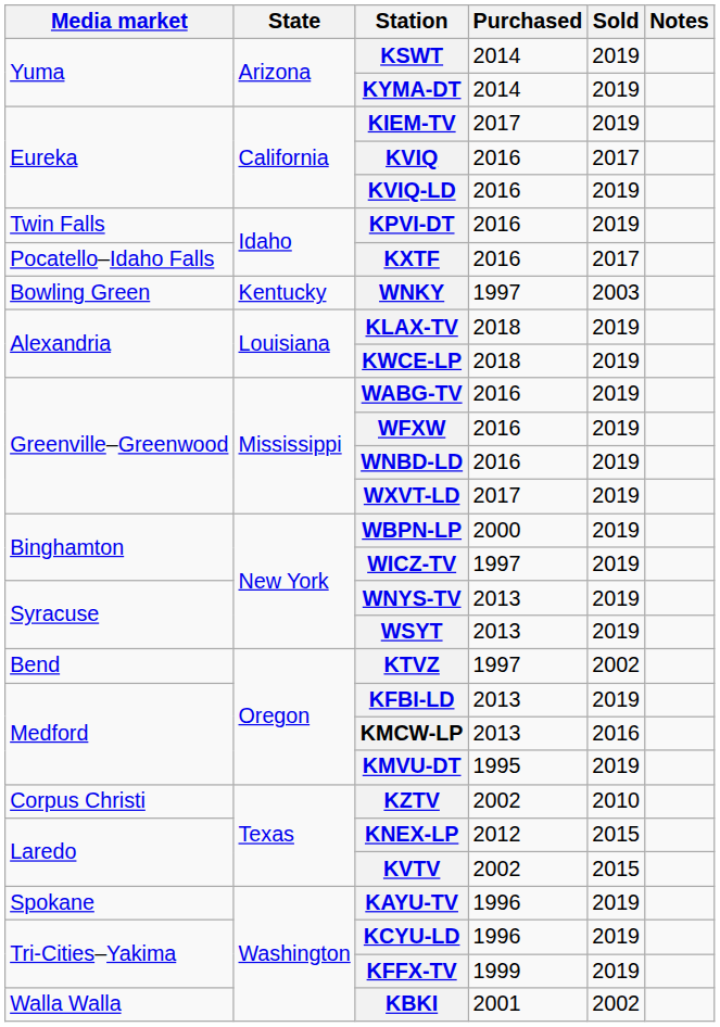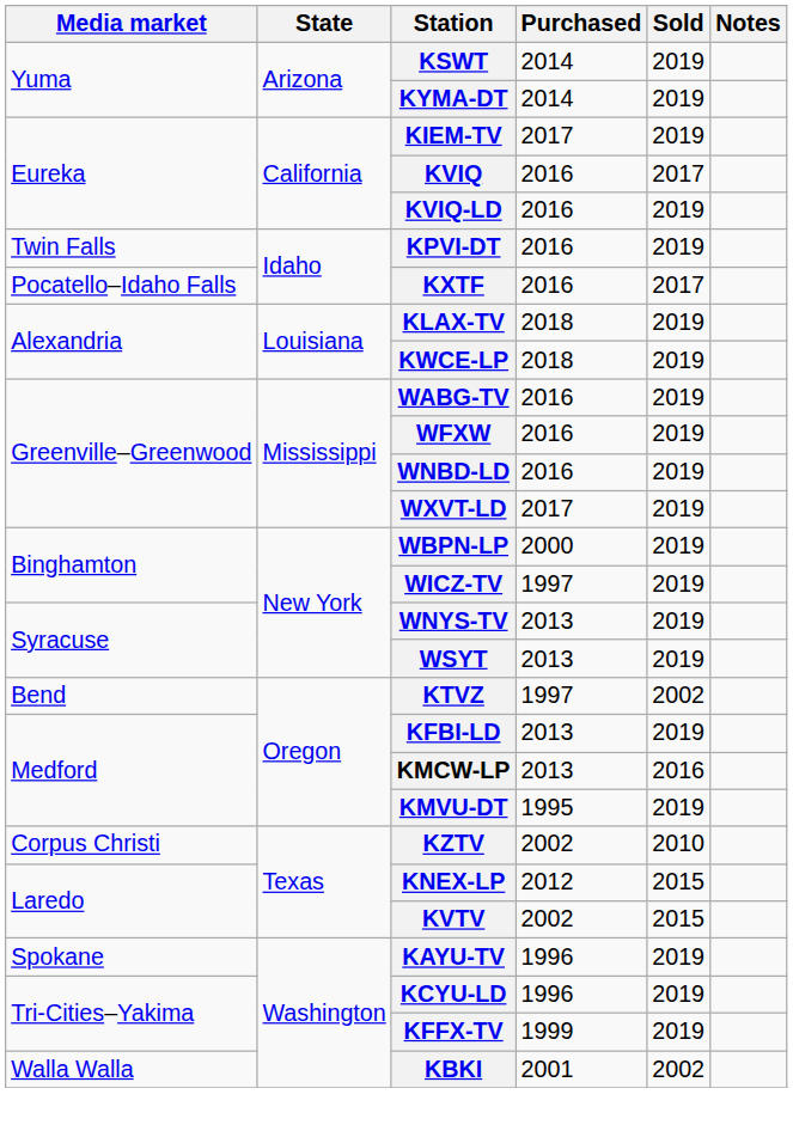 <table class="wikitable sortable">
 <tr>
 <th scope="col"><a href='#'>Media market</a></th>
 <th scope="col">State</th>
 <th scope="col">Station</th>
 <th scope="col">Purchased</th>
 <th scope="col">Sold</th>
 <th scope="col" class="unsortable">Notes</th>
 </tr>
 <tr>
 <td rowspan="2"><a href='#'>Yuma</a></td>
 <td rowspan="2"><a href='#'>Arizona</a></td>
 <th scope="row"><a href='#'>KSWT</a></th>
 <td>2014</td>
 <td>2019</td>
 <td></td>
 </tr>
 <tr>
 <th scope="row"><a href='#'>KYMA-DT</a></th>
 <td>2014</td>
 <td>2019</td>
 <td></td>
 </tr>
 <tr>
 <td rowspan="3"><a href='#'>Eureka</a></td>
 <td rowspan="3"><a href='#'>California</a></td>
 <th scope="row"><a href='#'>KIEM-TV</a></th>
 <td>2017</td>
 <td>2019</td>
 <td></td>
 </tr>
 <tr>
 <th scope="row"><a href='#'>KVIQ</a></th>
 <td>2016</td>
 <td>2017</td>
 <td></td>
 </tr>
 <tr>
 <th scope="row"><a href='#'>KVIQ-LD</a></th>
 <td>2016</td>
 <td>2019</td>
 <td></td>
 </tr>
 <tr>
 <td><a href='#'>Twin Falls</a></td>
 <td rowspan="2"><a href='#'>Idaho</a></td>
 <th scope="row"><a href='#'>KPVI-DT</a></th>
 <td>2016</td>
 <td>2019</td>
 <td></td>
 </tr>
 <tr>
 <td><a href='#'>Pocatello</a>–<a href='#'>Idaho Falls</a></td>
 <th scope="row"><a href='#'>KXTF</a></th>
 <td>2016</td>
 <td>2017</td>
-<td></td>
-</tr>
-<tr>
-<td><a href='#'>Bowling Green</a></td>
-<td><a href='#'>Kentucky</a></td>
-<th scope="row"><a href='#'>WNKY</a></th>
-<td>1997</td>
-<td>2003</td>
 <td></td>
 </tr>
 <tr>
 <td rowspan="2"><a href='#'>Alexandria</a></td>
 <td rowspan="2"><a href='#'>Louisiana</a></td>
 <th scope="row"><a href='#'>KLAX-TV</a></th>
 <td>2018</td>
 <td>2019</td>
 <td></td>
 </tr>
 <tr>
 <th scope="row"><a href='#'>KWCE-LP</a></th>
 <td>2018</td>
 <td>2019</td>
 <td></td>
 </tr>
 <tr>
 <td rowspan="4"><a href='#'>Greenville</a>–<a href='#'>Greenwood</a></td>
 <td rowspan="4"><a href='#'>Mississippi</a></td>
 <th scope="row"><a href='#'>WABG-TV</a></th>
 <td>2016</td>
 <td>2019</td>
 <td></td>
 </tr>
 <tr>
 <th scope="row"><a href='#'>WFXW</a></th>
 <td>2016</td>
 <td>2019</td>
 <td></td>
 </tr>
 <tr>
 <th scope="row"><a href='#'>WNBD-LD</a></th>
 <td>2016</td>
 <td>2019</td>
 <td></td>
 </tr>
 <tr>
 <th scope="row"><a href='#'>WXVT-LD</a></th>
 <td>2017</td>
 <td>2019</td>
 <td></td>
 </tr>
 <tr>
 <td rowspan="2"><a href='#'>Binghamton</a></td>
 <td rowspan="4"><a href='#'>New York</a></td>
 <th scope="row"><a href='#'>WBPN-LP</a></th>
 <td>2000</td>
 <td>2019</td>
 <td></td>
 </tr>
 <tr>
 <th scope="row"><a href='#'>WICZ-TV</a></th>
 <td>1997</td>
 <td>2019</td>
 <td></td>
 </tr>
 <tr>
 <td rowspan="2"><a href='#'>Syracuse</a></td>
 <th scope="row"><a href='#'>WNYS-TV</a></th>
 <td>2013</td>
 <td>2019</td>
 <td></td>
 </tr>
 <tr>
 <th scope="row"><a href='#'>WSYT</a></th>
 <td>2013</td>
 <td>2019</td>
 <td></td>
 </tr>
 <tr>
 <td><a href='#'>Bend</a></td>
 <td rowspan="4"><a href='#'>Oregon</a></td>
 <th scope="row"><a href='#'>KTVZ</a></th>
 <td>1997</td>
 <td>2002</td>
 <td></td>
 </tr>
 <tr>
 <td rowspan="3"><a href='#'>Medford</a></td>
 <th scope="row"><a href='#'>KFBI-LD</a></th>
 <td>2013</td>
 <td>2019</td>
 <td></td>
 </tr>
 <tr>
 <th scope="row">KMCW-LP</th>
 <td>2013</td>
 <td>2016</td>
 <td></td>
 </tr>
 <tr>
 <th scope="row"><a href='#'>KMVU-DT</a></th>
 <td>1995</td>
 <td>2019</td>
 <td></td>
 </tr>
 <tr>
 <td><a href='#'>Corpus Christi</a></td>
 <td rowspan="3"><a href='#'>Texas</a></td>
 <th scope="row"><a href='#'>KZTV</a></th>
 <td>2002</td>
 <td>2010</td>
 <td></td>
 </tr>
 <tr>
 <td rowspan="2"><a href='#'>Laredo</a></td>
 <th scope="row"><a href='#'>KNEX-LP</a></th>
 <td>2012</td>
 <td>2015</td>
 <td></td>
 </tr>
 <tr>
 <th scope="row"><a href='#'>KVTV</a></th>
 <td>2002</td>
 <td>2015</td>
 <td></td>
 </tr>
 <tr>
 <td><a href='#'>Spokane</a></td>
 <td rowspan="4"><a href='#'>Washington</a></td>
 <th scope="row"><a href='#'>KAYU-TV</a></th>
 <td>1996</td>
 <td>2019</td>
 <td></td>
 </tr>
 <tr>
 <td rowspan="2"><a href='#'>Tri-Cities</a>–<a href='#'>Yakima</a></td>
 <th scope="row"><a href='#'>KCYU-LD</a></th>
 <td>1996</td>
 <td>2019</td>
 <td></td>
 </tr>
 <tr>
 <th scope="row"><a href='#'>KFFX-TV</a></th>
 <td>1999</td>
 <td>2019</td>
 <td></td>
 </tr>
 <tr>
 <td><a href='#'>Walla Walla</a></td>
 <th scope="row"><a href='#'>KBKI</a></th>
 <td>2001</td>
 <td>2002</td>
 <td></td>
 </tr>
 </table>
